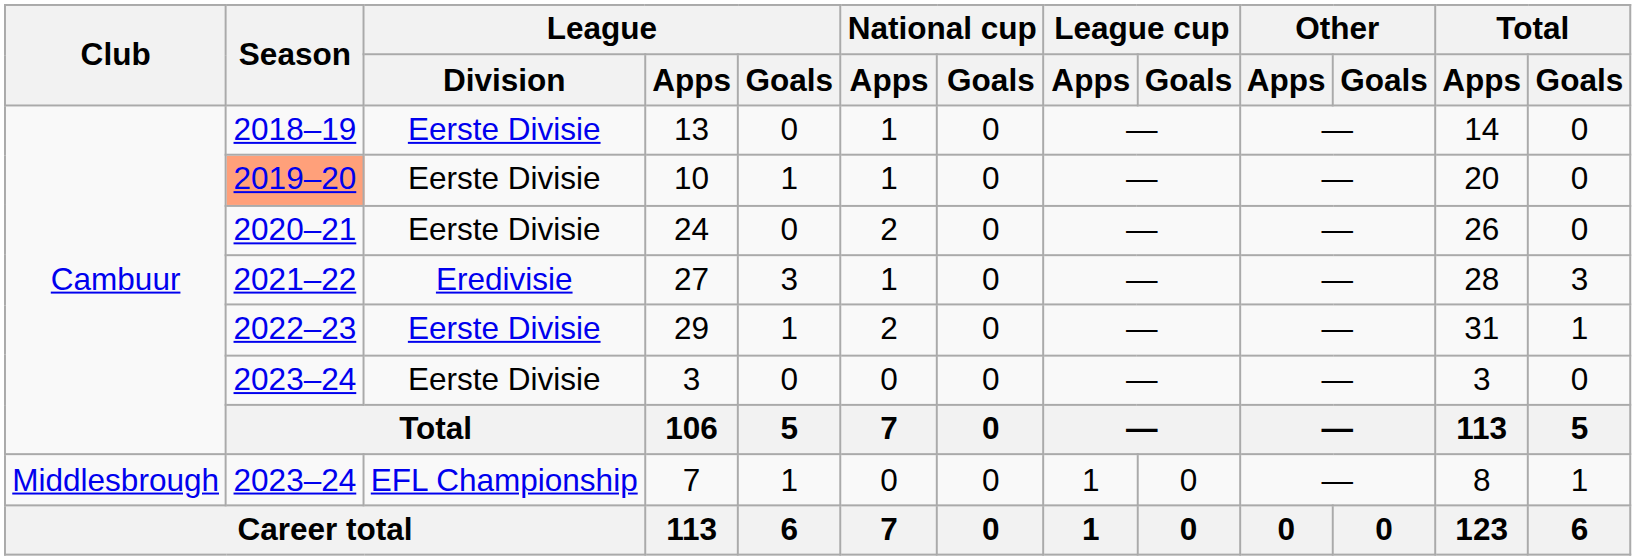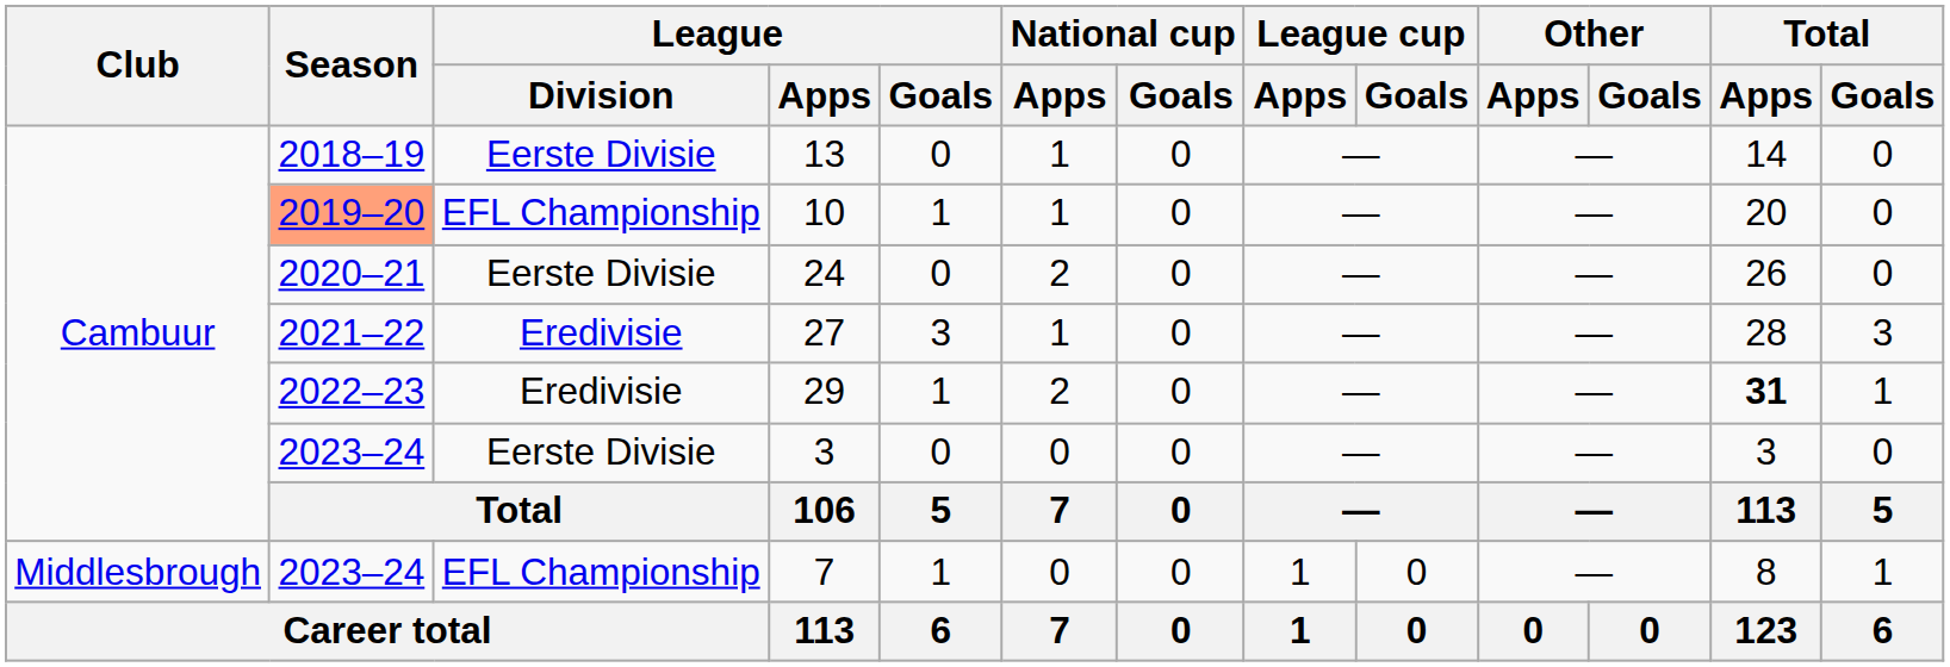 <table class="wikitable" style="text-align:center">
 <tr>
 <th rowspan="2">Club</th>
 <th rowspan="2">Season</th>
 <th colspan="3">League</th>
 <th colspan="2">National cup</th>
 <th colspan="2">League cup</th>
 <th colspan="2">Other</th>
 <th colspan="2">Total</th>
 </tr>
 <tr>
 <th>Division</th>
 <th>Apps</th>
 <th>Goals</th>
 <th>Apps</th>
 <th>Goals</th>
 <th>Apps</th>
 <th>Goals</th>
 <th>Apps</th>
 <th>Goals</th>
 <th>Apps</th>
 <th>Goals</th>
 </tr>
 <tr>
 <td rowspan="7"><a href='#'>Cambuur</a></td>
 <td><a href='#'>2018–19</a></td>
 <td><a href='#'>Eerste Divisie</a></td>
 <td>13</td>
 <td>0</td>
 <td>1</td>
 <td>0</td>
 <td colspan="2">—</td>
 <td colspan="2">—</td>
 <td>14</td>
 <td>0</td>
 </tr>
 <tr>
 <td style="background: lightsalmon;"><a href='#'>2019–20</a></td>
-<td>Eerste Divisie</td>
+<td><a href='#'>EFL Championship</a></td>
 <td>10</td>
 <td>1</td>
 <td>1</td>
 <td>0</td>
 <td colspan="2">—</td>
 <td colspan="2">—</td>
 <td>20</td>
 <td>0</td>
 </tr>
 <tr>
 <td><a href='#'>2020–21</a></td>
 <td>Eerste Divisie</td>
 <td>24</td>
 <td>0</td>
 <td>2</td>
 <td>0</td>
 <td colspan="2">—</td>
 <td colspan="2">—</td>
 <td>26</td>
 <td>0</td>
 </tr>
 <tr>
 <td><a href='#'>2021–22</a></td>
 <td><a href='#'>Eredivisie</a></td>
 <td>27</td>
 <td>3</td>
 <td>1</td>
 <td>0</td>
 <td colspan="2">—</td>
 <td colspan="2">—</td>
 <td>28</td>
 <td>3</td>
 </tr>
 <tr>
 <td><a href='#'>2022–23</a></td>
-<td><a href='#'>Eerste Divisie</a></td>
+<td>Eredivisie</td>
 <td>29</td>
 <td>1</td>
 <td>2</td>
 <td>0</td>
 <td colspan="2">—</td>
 <td colspan="2">—</td>
-<td>31</td>
+<td><strong>31</strong></td>
 <td>1</td>
 </tr>
 <tr>
 <td><a href='#'>2023–24</a></td>
 <td>Eerste Divisie</td>
 <td>3</td>
 <td>0</td>
 <td>0</td>
 <td>0</td>
 <td colspan="2">—</td>
 <td colspan="2">—</td>
 <td>3</td>
 <td>0</td>
 </tr>
 <tr>
 <th colspan="2">Total</th>
 <th>106</th>
 <th>5</th>
 <th>7</th>
 <th>0</th>
 <th colspan="2">—</th>
 <th colspan="2">—</th>
 <th>113</th>
 <th>5</th>
 </tr>
 <tr>
 <td><a href='#'>Middlesbrough</a></td>
 <td><a href='#'>2023–24</a></td>
 <td><a href='#'>EFL Championship</a></td>
 <td>7</td>
 <td>1</td>
 <td>0</td>
 <td>0</td>
 <td>1</td>
 <td>0</td>
 <td colspan="2">—</td>
 <td>8</td>
 <td>1</td>
 </tr>
 <tr>
 <th colspan="3">Career total</th>
 <th>113</th>
 <th>6</th>
 <th>7</th>
 <th>0</th>
 <th>1</th>
 <th>0</th>
 <th>0</th>
 <th>0</th>
 <th>123</th>
 <th>6</th>
 </tr>
 </table>
